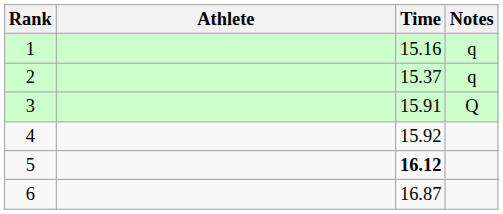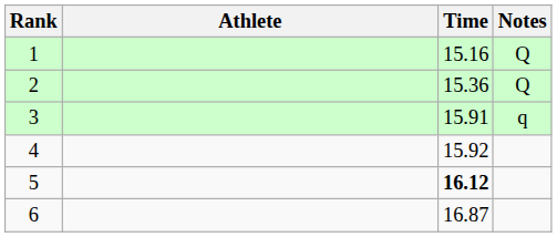 <table class="wikitable" style="text-align:center">
 <tr>
 <th>Rank</th>
 <th Style="width:18em">Athlete</th>
 <th>Time</th>
 <th>Notes</th>
 </tr>
 <tr style="background:#cfc">
 <td>1</td>
 <td style="text-align:left"></td>
 <td>15.16</td>
-<td>q</td>
+<td>Q</td>
 </tr>
 <tr style="background:#cfc">
 <td>2</td>
 <td style="text-align:left"></td>
-<td>15.37</td>
-<td>q</td>
+<td>15.36</td>
+<td>Q</td>
 </tr>
 <tr style="background:#cfc">
 <td>3</td>
 <td style="text-align:left"></td>
 <td>15.91</td>
-<td>Q</td>
+<td>q</td>
 </tr>
 <tr>
 <td>4</td>
 <td style="text-align:left"></td>
 <td>15.92</td>
 <td></td>
 </tr>
 <tr>
 <td>5</td>
 <td style="text-align:left"></td>
 <td><strong>16.12</strong></td>
 <td></td>
 </tr>
 <tr>
 <td>6</td>
 <td style="text-align:left"></td>
 <td>16.87</td>
 <td></td>
 </tr>
 </table>
